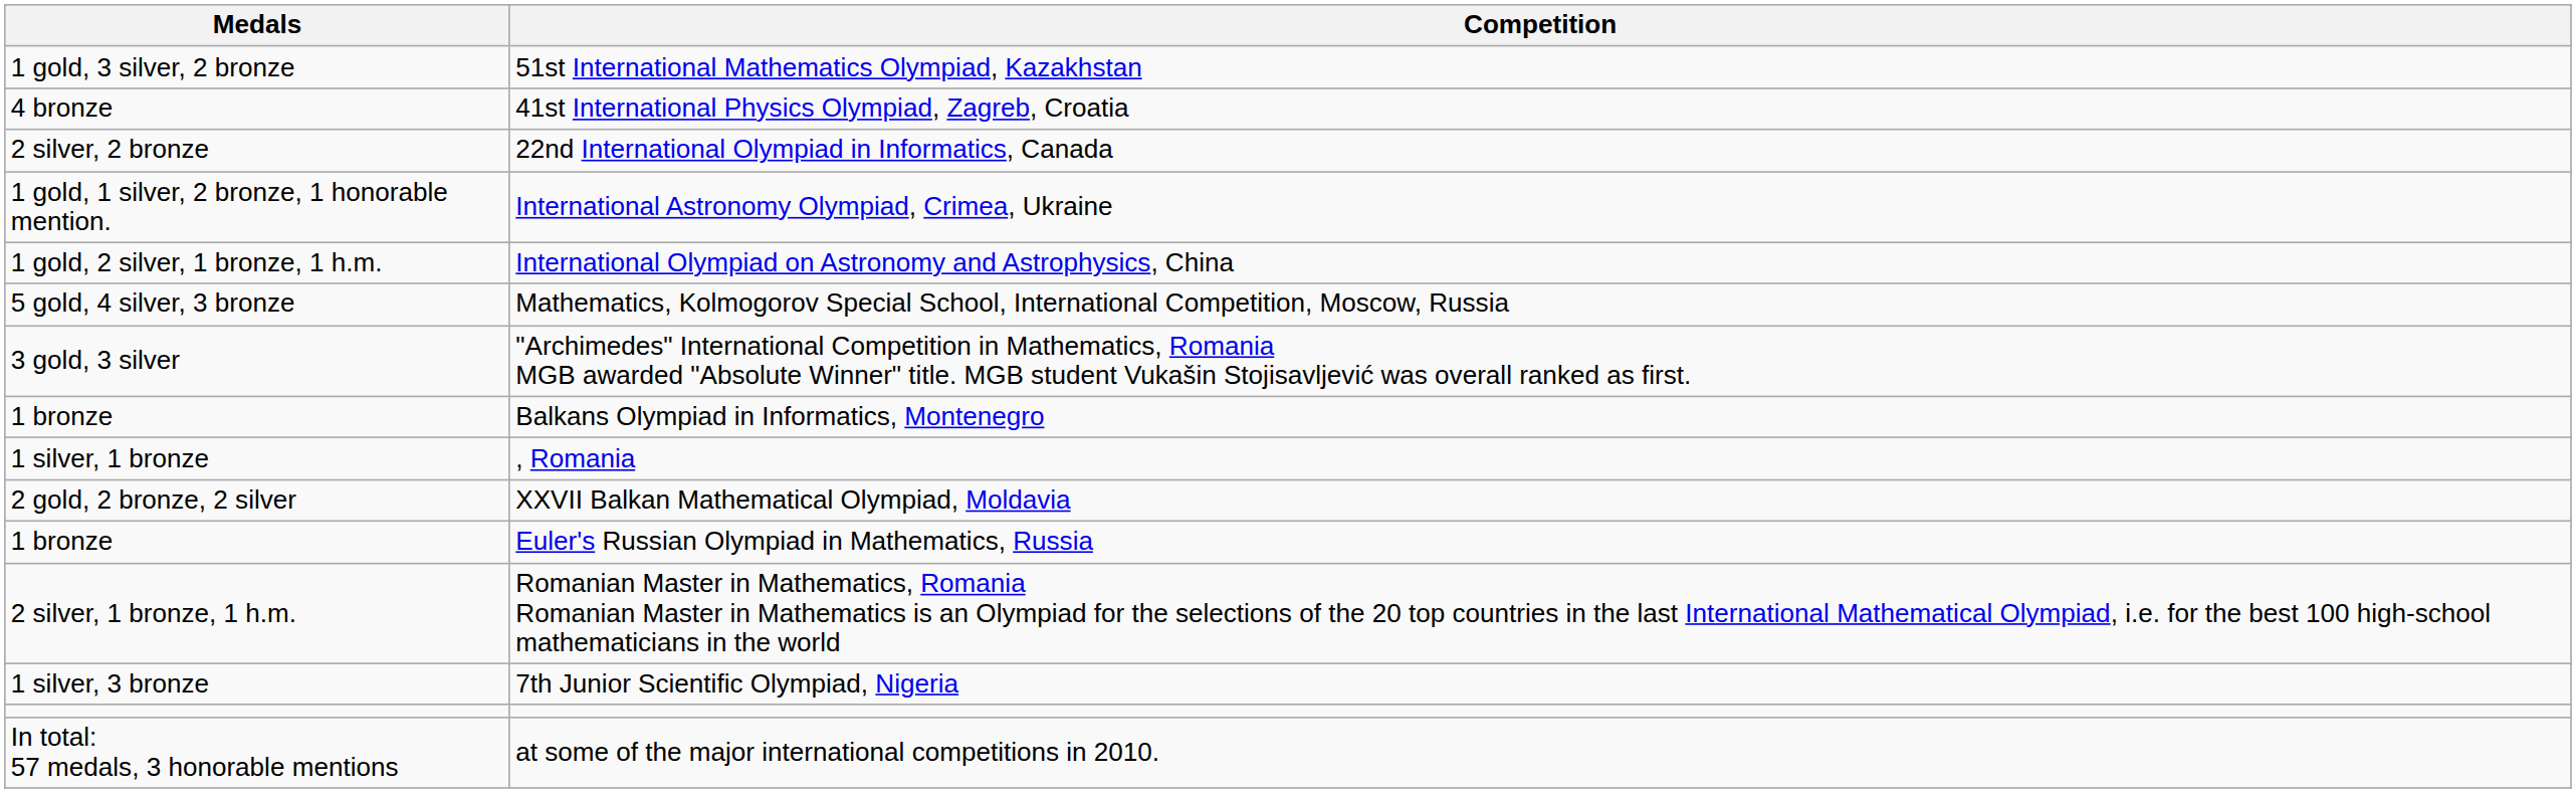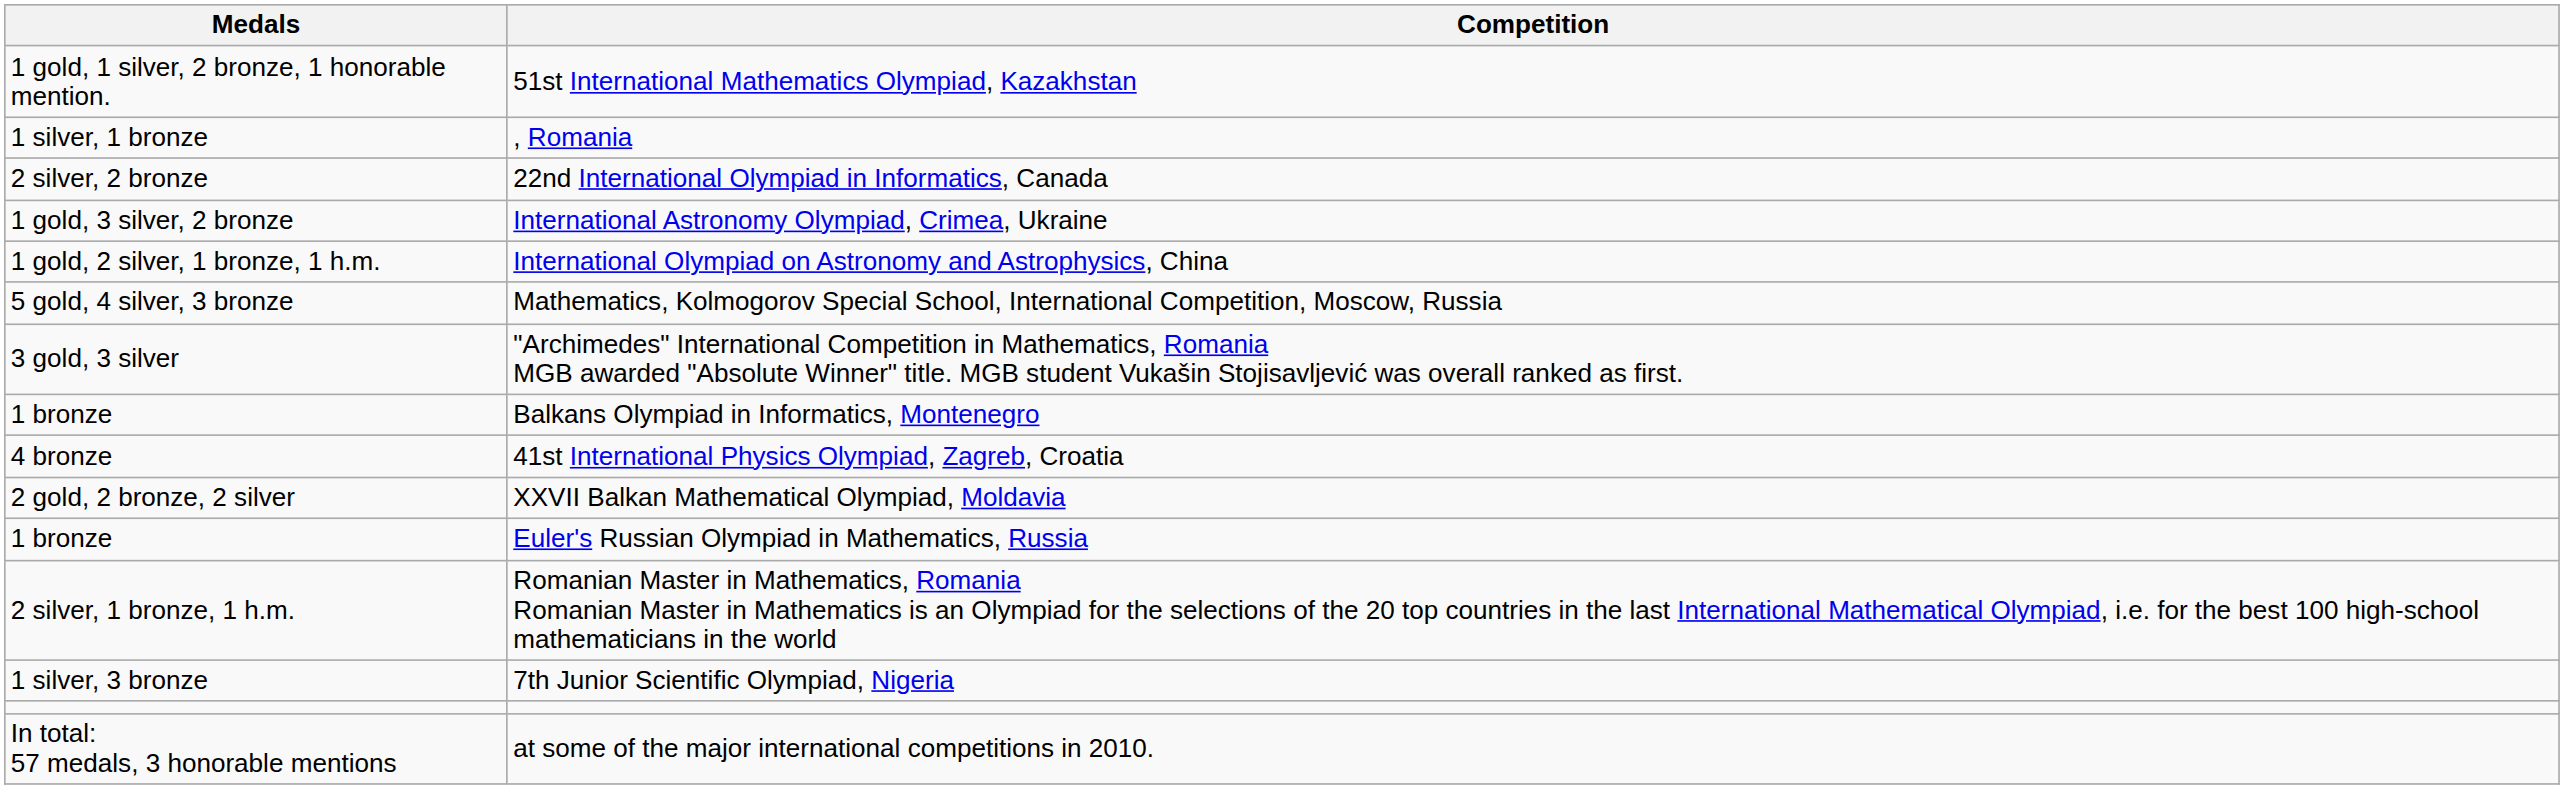 <table class="wikitable">
 <tr>
 <th>Medals</th>
 <th>Competition</th>
 </tr>
 <tr>
-<td>1 gold, 3 silver, 2 bronze</td>
+<td>1 gold, 1 silver, 2 bronze, 1 honorable mention.</td>
 <td>51st <a href='#'>International Mathematics Olympiad</a>, <a href='#'>Kazakhstan</a></td>
 </tr>
 <tr>
-<td>4 bronze</td>
-<td>41st <a href='#'>International Physics Olympiad</a>, <a href='#'>Zagreb</a>, Croatia</td>
+<td>1 silver, 1 bronze</td>
+<td>, <a href='#'>Romania</a></td>
 </tr>
 <tr>
 <td>2 silver, 2 bronze</td>
 <td>22nd <a href='#'>International Olympiad in Informatics</a>, Canada</td>
 </tr>
 <tr>
-<td>1 gold, 1 silver, 2 bronze, 1 honorable mention.</td>
+<td>1 gold, 3 silver, 2 bronze</td>
 <td><a href='#'>International Astronomy Olympiad</a>, <a href='#'>Crimea</a>, Ukraine</td>
 </tr>
 <tr>
 <td>1 gold, 2 silver, 1 bronze, 1 h.m.</td>
 <td><a href='#'>International Olympiad on Astronomy and Astrophysics</a>, China</td>
 </tr>
 <tr>
 <td>5 gold, 4 silver, 3 bronze</td>
 <td>Mathematics, Kolmogorov Special School, International Competition, Moscow, Russia</td>
 </tr>
 <tr>
 <td>3 gold, 3 silver</td>
 <td>"Archimedes" International Competition in Mathematics, <a href='#'>Romania</a><br>MGB awarded "Absolute Winner" title. MGB student Vukašin Stojisavljević was overall ranked as first.</td>
 </tr>
 <tr>
 <td>1 bronze</td>
 <td>Balkans Olympiad in Informatics, <a href='#'>Montenegro</a></td>
 </tr>
 <tr>
-<td>1 silver, 1 bronze</td>
-<td>, <a href='#'>Romania</a></td>
+<td>4 bronze</td>
+<td>41st <a href='#'>International Physics Olympiad</a>, <a href='#'>Zagreb</a>, Croatia</td>
 </tr>
 <tr>
 <td>2 gold, 2 bronze, 2 silver</td>
 <td>XXVII Balkan Mathematical Olympiad, <a href='#'>Moldavia</a></td>
 </tr>
 <tr>
 <td>1 bronze</td>
 <td><a href='#'>Euler's</a> Russian Olympiad in Mathematics, <a href='#'>Russia</a></td>
 </tr>
 <tr>
 <td>2 silver, 1 bronze, 1 h.m.</td>
 <td>Romanian Master in Mathematics, <a href='#'>Romania</a><br>Romanian Master in Mathematics is an Olympiad for the selections of the 20 top countries in the last <a href='#'>International Mathematical Olympiad</a>, i.e. for the best 100 high-school mathematicians in the world</td>
 </tr>
 <tr>
 <td>1 silver, 3 bronze</td>
 <td>7th Junior Scientific Olympiad, <a href='#'>Nigeria</a></td>
 </tr>
 <tr>
 <td></td>
 <td></td>
 </tr>
 <tr>
 <td>In total:<br>57 medals, 3 honorable mentions</td>
 <td>at some of the major international competitions in 2010.</td>
 </tr>
 </table>
